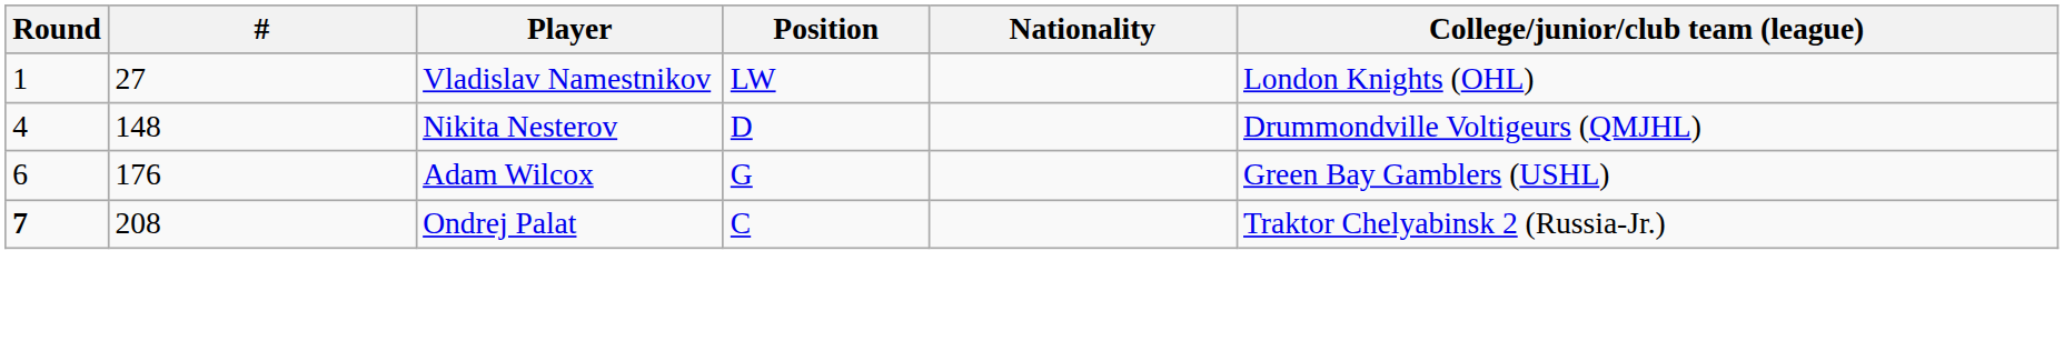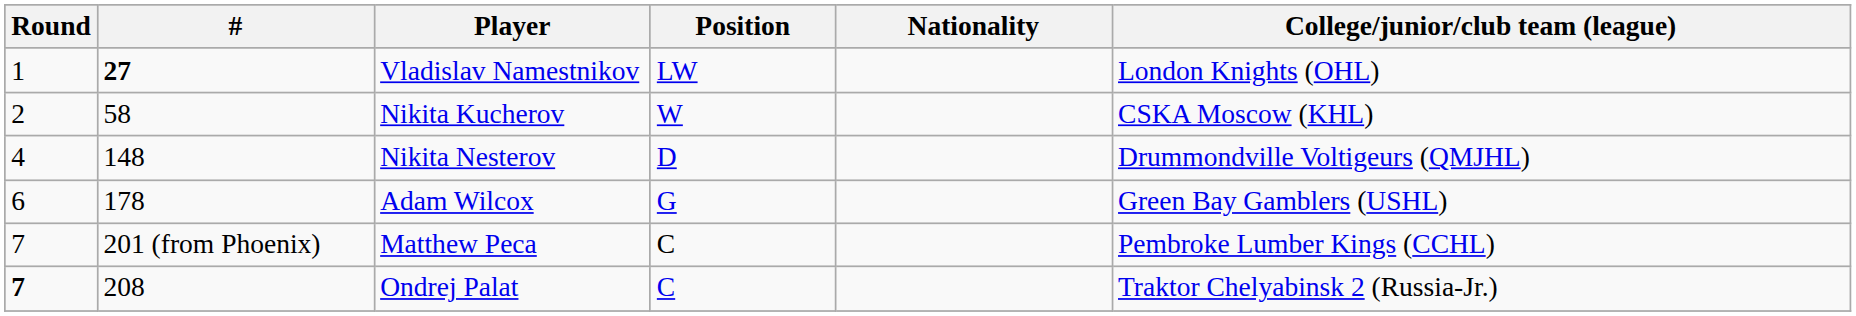 <table class="wikitable">
 <tr>
 <th bgcolor="#DDDDFF" width="5%">Round</th>
 <th bgcolor="#DDDDFF" width="15%">#</th>
 <th bgcolor="#DDDDFF" width="15%">Player</th>
 <th bgcolor="#DDDDFF" width="10%">Position</th>
 <th bgcolor="#DDDDFF" width="15%">Nationality</th>
 <th bgcolor="#DDDDFF" width="100%">College/junior/club team (league)</th>
 </tr>
 <tr>
 <td>1</td>
-<td>27</td>
+<td><strong>27</strong></td>
 <td><a href='#'>Vladislav Namestnikov</a></td>
 <td><a href='#'>LW</a></td>
 <td></td>
 <td><a href='#'>London Knights</a> (<a href='#'>OHL</a>)</td>
+</tr>
+<tr>
+<td>2</td>
+<td>58</td>
+<td><a href='#'>Nikita Kucherov</a></td>
+<td><a href='#'>W</a></td>
+<td></td>
+<td><a href='#'>CSKA Moscow</a> (<a href='#'>KHL</a>)</td>
 </tr>
 <tr>
 <td>4</td>
 <td>148</td>
 <td><a href='#'>Nikita Nesterov</a></td>
 <td><a href='#'>D</a></td>
 <td></td>
 <td><a href='#'>Drummondville Voltigeurs</a> (<a href='#'>QMJHL</a>)</td>
 </tr>
 <tr>
 <td>6</td>
-<td>176</td>
+<td>178</td>
 <td><a href='#'>Adam Wilcox</a></td>
 <td><a href='#'>G</a></td>
 <td></td>
 <td><a href='#'>Green Bay Gamblers</a> (<a href='#'>USHL</a>)</td>
+</tr>
+<tr>
+<td>7</td>
+<td>201 (from Phoenix)</td>
+<td><a href='#'>Matthew Peca</a></td>
+<td>C</td>
+<td></td>
+<td><a href='#'>Pembroke Lumber Kings</a> (<a href='#'>CCHL</a>)</td>
 </tr>
 <tr>
 <td><strong>7</strong></td>
 <td>208</td>
 <td><a href='#'>Ondrej Palat</a></td>
 <td><a href='#'>C</a></td>
 <td></td>
 <td><a href='#'>Traktor Chelyabinsk 2</a> (Russia-Jr.)</td>
 </tr>
 </table>
